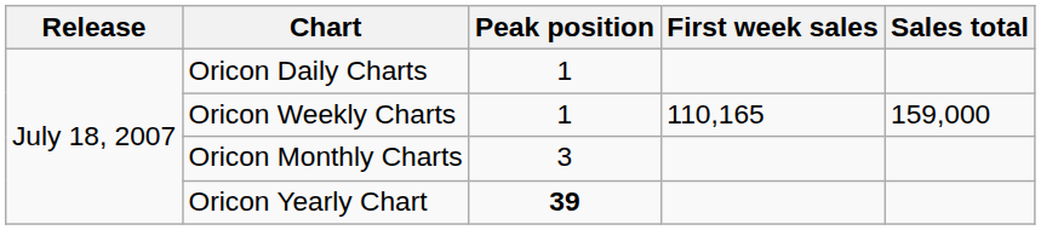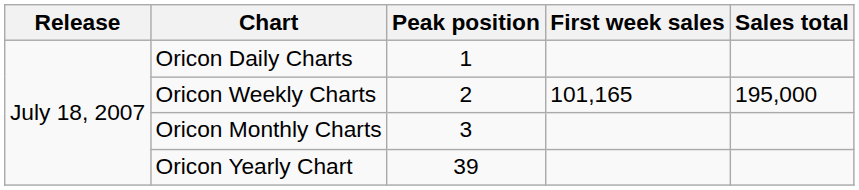 <table class="wikitable">
 <tr>
 <th>Release</th>
 <th>Chart</th>
 <th>Peak position</th>
 <th>First week sales</th>
 <th>Sales total</th>
 </tr>
 <tr>
 <td rowspan="4">July 18, 2007</td>
 <td>Oricon Daily Charts</td>
 <td style="text-align:center;">1</td>
 <td></td>
 <td></td>
 </tr>
 <tr>
 <td>Oricon Weekly Charts</td>
-<td style="text-align:center;">1</td>
-<td>110,165</td>
-<td>159,000</td>
+<td style="text-align:center;">2</td>
+<td>101,165</td>
+<td>195,000</td>
 </tr>
 <tr>
 <td>Oricon Monthly Charts</td>
 <td style="text-align:center;">3</td>
 <td></td>
 <td></td>
 </tr>
 <tr>
 <td>Oricon Yearly Chart</td>
-<td style="text-align:center;"><strong>39</strong></td>
+<td style="text-align:center;">39</td>
 <td></td>
 <td></td>
 </tr>
 </table>
